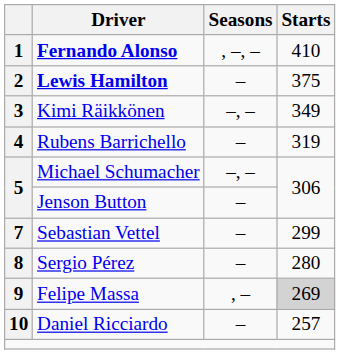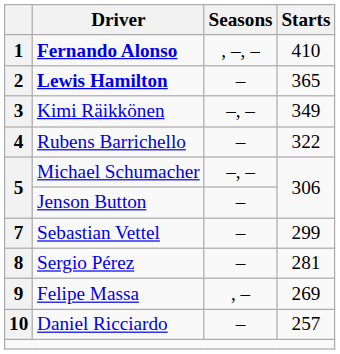 <table class="wikitable" style="text-align:center">
 <tr>
 <th></th>
 <th>Driver</th>
 <th>Seasons</th>
 <th>Starts</th>
 </tr>
 <tr>
 <th>1</th>
 <td align=left> <strong><a href='#'>Fernando Alonso</a></strong></td>
 <td>, –, –</td>
 <td>410</td>
 </tr>
 <tr>
 <th>2</th>
 <td align=left> <strong><a href='#'>Lewis Hamilton</a></strong></td>
 <td>–</td>
-<td>375</td>
+<td>365</td>
 </tr>
 <tr>
 <th>3</th>
 <td align=left> <a href='#'>Kimi Räikkönen</a></td>
 <td>–, –</td>
 <td>349</td>
 </tr>
 <tr>
 <th>4</th>
 <td align=left> <a href='#'>Rubens Barrichello</a></td>
 <td>–</td>
-<td>319</td>
+<td>322</td>
 </tr>
 <tr>
 <th rowspan=2>5</th>
 <td align=left> <a href='#'>Michael Schumacher</a></td>
 <td>–, –</td>
 <td rowspan=2>306</td>
 </tr>
 <tr>
 <td align=left> <a href='#'>Jenson Button</a></td>
 <td>–</td>
 </tr>
 <tr>
 <th>7</th>
 <td align=left> <a href='#'>Sebastian Vettel</a></td>
 <td>–</td>
 <td>299</td>
 </tr>
 <tr>
 <th>8</th>
 <td align=left> <a href='#'>Sergio Pérez</a></td>
 <td>–</td>
-<td>280</td>
+<td>281</td>
 </tr>
 <tr>
 <th>9</th>
 <td align=left> <a href='#'>Felipe Massa</a></td>
 <td>, –</td>
-<td style="background: lightgrey;">269</td>
+<td>269</td>
 </tr>
 <tr>
 <th>10</th>
 <td align=left> <a href='#'>Daniel Ricciardo</a></td>
 <td>–</td>
 <td>257</td>
 </tr>
 <tr>
 <td colspan=4></td>
 </tr>
 </table>
